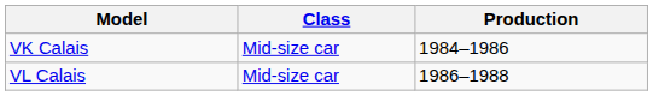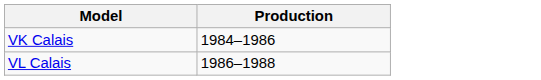 <table class="wikitable">
 <tr>
 <th style="width:200px;">Model</th>
-<th style="width:150px;"><a href='#'>Class</a></th>
 <th style="width:200px;">Production</th>
 </tr>
 <tr>
 <td valign="top"><a href='#'>VK Calais</a></td>
-<td valign="top"><a href='#'>Mid-size car</a></td>
 <td valign="top">1984–1986</td>
 </tr>
 <tr>
 <td valign="top"><a href='#'>VL Calais</a></td>
-<td valign="top"><a href='#'>Mid-size car</a></td>
 <td valign="top">1986–1988</td>
 </tr>
 </table>
